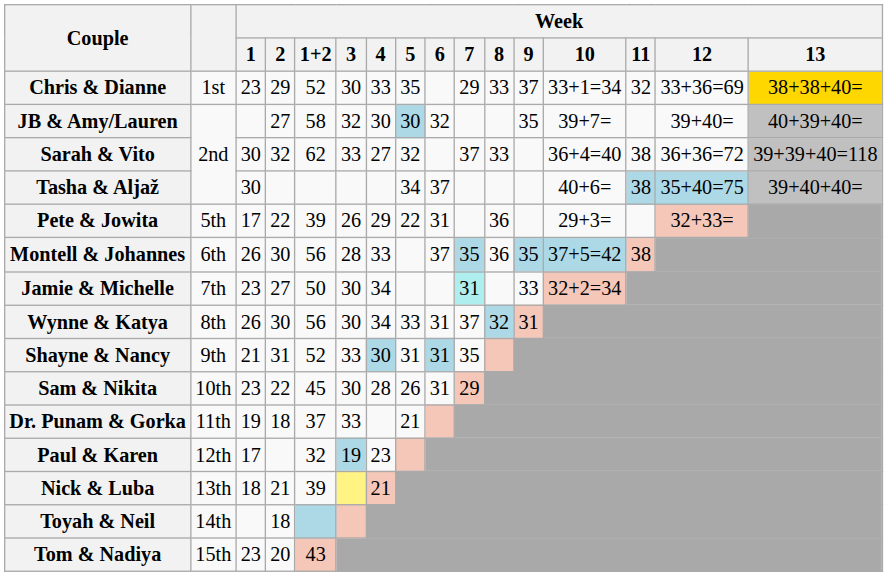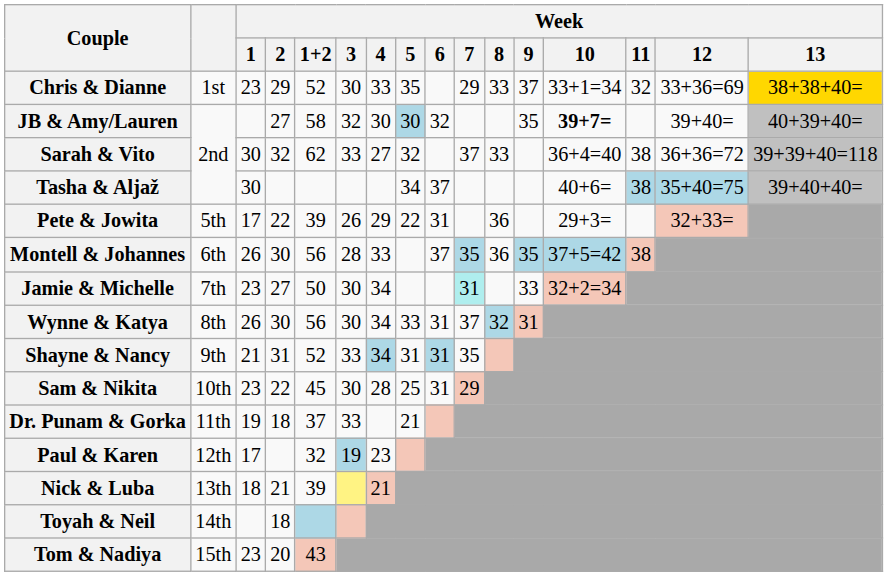 <table class="wikitable nowrap sortable" style="text-align:center; font-size:95%">
 <tr>
 <th rowspan="2" scope="col">Couple</th>
 <th rowspan="2" scope="col"></th>
 <th colspan="14">Week</th>
 </tr>
 <tr>
 <th scope="col">1</th>
 <th scope="col">2</th>
 <th scope="col">1+2</th>
 <th scope="col">3</th>
 <th scope="col">4</th>
 <th scope="col">5</th>
 <th scope="col">6</th>
 <th scope="col">7</th>
 <th scope="col">8</th>
 <th scope="col">9</th>
 <th scope="col">10</th>
 <th scope="col">11</th>
 <th scope="col">12</th>
 <th scope="col">13</th>
 </tr>
 <tr>
 <th scope="row">Chris & Dianne</th>
 <td>1st</td>
 <td>23</td>
 <td>29</td>
 <td>52</td>
 <td>30</td>
 <td>33</td>
 <td>35</td>
 <td></td>
 <td>29</td>
 <td>33</td>
 <td>37</td>
 <td>33+1=34</td>
 <td>32</td>
 <td> 33+36=69</td>
 <td bgcolor="gold">38+38+40=</td>
 </tr>
 <tr>
 <th scope="row">JB & Amy/Lauren</th>
 <td rowspan="3">2nd</td>
 <td></td>
 <td>27</td>
 <td>58</td>
 <td>32</td>
 <td>30</td>
 <td bgcolor="lightblue">30</td>
 <td>32</td>
 <td></td>
 <td></td>
 <td>35</td>
-<td>39+7=</td>
+<td><strong>39+7=</strong></td>
 <td></td>
 <td> 39+40=</td>
 <td bgcolor="silver">40+39+40=</td>
 </tr>
 <tr>
 <th scope="row">Sarah & Vito</th>
 <td>30</td>
 <td>32</td>
 <td>62</td>
 <td>33</td>
 <td>27</td>
 <td>32</td>
 <td></td>
 <td>37</td>
 <td>33</td>
 <td></td>
 <td>36+4=40</td>
 <td>38</td>
 <td> 36+36=72</td>
 <td bgcolor="silver">39+39+40=118</td>
 </tr>
 <tr>
 <th scope="row">Tasha & Aljaž</th>
 <td>30</td>
 <td></td>
 <td></td>
 <td></td>
 <td></td>
 <td>34</td>
 <td>37</td>
 <td></td>
 <td></td>
 <td></td>
 <td>40+6=</td>
 <td bgcolor="lightblue">38</td>
 <td bgcolor="lightblue"> 35+40=75</td>
 <td bgcolor="silver">39+40+40=</td>
 </tr>
 <tr>
 <th scope="row">Pete & Jowita</th>
 <td>5th</td>
 <td>17</td>
 <td>22</td>
 <td>39</td>
 <td>26</td>
 <td>29</td>
 <td>22</td>
 <td>31</td>
 <td></td>
 <td>36</td>
 <td></td>
 <td>29+3=</td>
 <td></td>
 <td bgcolor="f4c7b8"> 32+33=</td>
 <td bgcolor=darkgray></td>
 </tr>
 <tr>
 <th scope="row">Montell & Johannes</th>
 <td>6th</td>
 <td>26</td>
 <td>30</td>
 <td>56</td>
 <td>28</td>
 <td>33</td>
 <td></td>
 <td>37</td>
 <td bgcolor="lightblue">35</td>
 <td>36</td>
 <td bgcolor="lightblue">35</td>
 <td bgcolor="lightblue">37+5=42</td>
 <td bgcolor="f4c7b8">38</td>
 <td colspan="2" bgcolor="darkgray"></td>
 </tr>
 <tr>
 <th scope="row">Jamie & Michelle</th>
 <td>7th</td>
 <td>23</td>
 <td>27</td>
 <td>50</td>
 <td>30</td>
 <td>34</td>
 <td></td>
 <td></td>
 <td style="background: paleturquoise;">31</td>
 <td></td>
 <td>33</td>
 <td bgcolor="f4c7b8">32+2=34</td>
 <td colspan=3 bgcolor=darkgray></td>
 </tr>
 <tr>
 <th scope="row">Wynne & Katya</th>
 <td>8th</td>
 <td>26</td>
 <td>30</td>
 <td>56</td>
 <td>30</td>
 <td>34</td>
 <td>33</td>
 <td>31</td>
 <td>37</td>
 <td bgcolor="lightblue">32</td>
 <td bgcolor="f4c7b8">31</td>
 <td colspan=4 bgcolor=darkgray></td>
 </tr>
 <tr>
 <th scope="row">Shayne & Nancy</th>
 <td>9th</td>
 <td>21</td>
 <td>31</td>
 <td>52</td>
 <td>33</td>
-<td bgcolor="lightblue">30</td>
+<td bgcolor="lightblue">34</td>
 <td>31</td>
 <td bgcolor="lightblue">31</td>
 <td>35</td>
 <td bgcolor="f4c7b8"></td>
 <td colspan=5 bgcolor="darkgray"></td>
 </tr>
 <tr>
 <th scope="row">Sam & Nikita</th>
 <td>10th</td>
 <td>23</td>
 <td>22</td>
 <td>45</td>
 <td>30</td>
 <td>28</td>
-<td>26</td>
+<td>25</td>
 <td>31</td>
 <td bgcolor="f4c7b8">29</td>
 <td colspan=6 bgcolor="darkgray"></td>
 </tr>
 <tr>
 <th scope="row">Dr. Punam & Gorka</th>
 <td>11th</td>
 <td>19</td>
 <td>18</td>
 <td>37</td>
 <td>33</td>
 <td></td>
 <td>21</td>
 <td bgcolor="f4c7b8"></td>
 <td colspan=7 bgcolor="darkgray"></td>
 </tr>
 <tr>
 <th scope="row">Paul & Karen</th>
 <td>12th</td>
 <td>17</td>
 <td></td>
 <td>32</td>
 <td bgcolor="lightblue">19</td>
 <td>23</td>
 <td bgcolor="f4c7b8"></td>
 <td colspan=8 bgcolor="darkgray"></td>
 </tr>
 <tr>
 <th scope="row">Nick & Luba</th>
 <td>13th</td>
 <td>18</td>
 <td>21</td>
 <td>39</td>
 <td bgcolor="fff383"></td>
 <td bgcolor="f4c7b8">21</td>
 <td colspan=9 bgcolor="darkgray"></td>
 </tr>
 <tr>
 <th scope="row">Toyah & Neil</th>
 <td>14th</td>
 <td></td>
 <td>18</td>
 <td bgcolor="lightblue"></td>
 <td bgcolor="f4c7b8"></td>
 <td colspan=10 bgcolor="darkgray"></td>
 </tr>
 <tr>
 <th scope="row">Tom & Nadiya</th>
 <td>15th</td>
 <td>23</td>
 <td>20</td>
 <td bgcolor="f4c7b8">43</td>
 <td colspan=11 bgcolor="darkgray"></td>
 </tr>
 </table>
